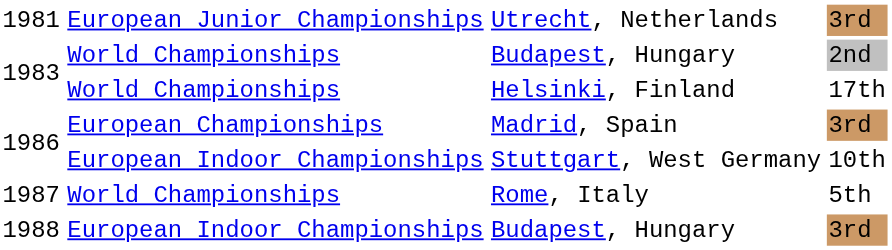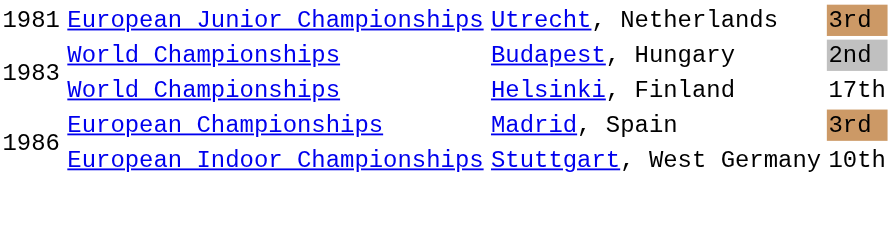 <table>
 <tr>
 <td>1981</td>
 <td><a href='#'>European Junior Championships</a></td>
 <td><a href='#'>Utrecht</a>, Netherlands</td>
 <td bgcolor="cc9966">3rd</td>
 <td></td>
 </tr>
 <tr>
 <td rowspan=2>1983</td>
 <td><a href='#'>World Championships</a></td>
 <td><a href='#'>Budapest</a>, Hungary</td>
 <td bgcolor="silver">2nd</td>
 <td></td>
 </tr>
 <tr>
 <td><a href='#'>World Championships</a></td>
 <td><a href='#'>Helsinki</a>, Finland</td>
 <td>17th</td>
 <td></td>
 </tr>
 <tr>
 <td rowspan=2>1986</td>
 <td><a href='#'>European Championships</a></td>
 <td><a href='#'>Madrid</a>, Spain</td>
 <td bgcolor="cc9966">3rd</td>
 <td></td>
 </tr>
 <tr>
 <td><a href='#'>European Indoor Championships</a></td>
 <td><a href='#'>Stuttgart</a>, West Germany</td>
 <td>10th</td>
 <td></td>
 </tr>
-<tr>
-<td>1987</td>
-<td><a href='#'>World Championships</a></td>
-<td><a href='#'>Rome</a>, Italy</td>
-<td>5th</td>
-<td></td>
-</tr>
-<tr>
-<td>1988</td>
-<td><a href='#'>European Indoor Championships</a></td>
-<td><a href='#'>Budapest</a>, Hungary</td>
-<td bgcolor="cc9966">3rd</td>
-<td></td>
-</tr>
 </table>
